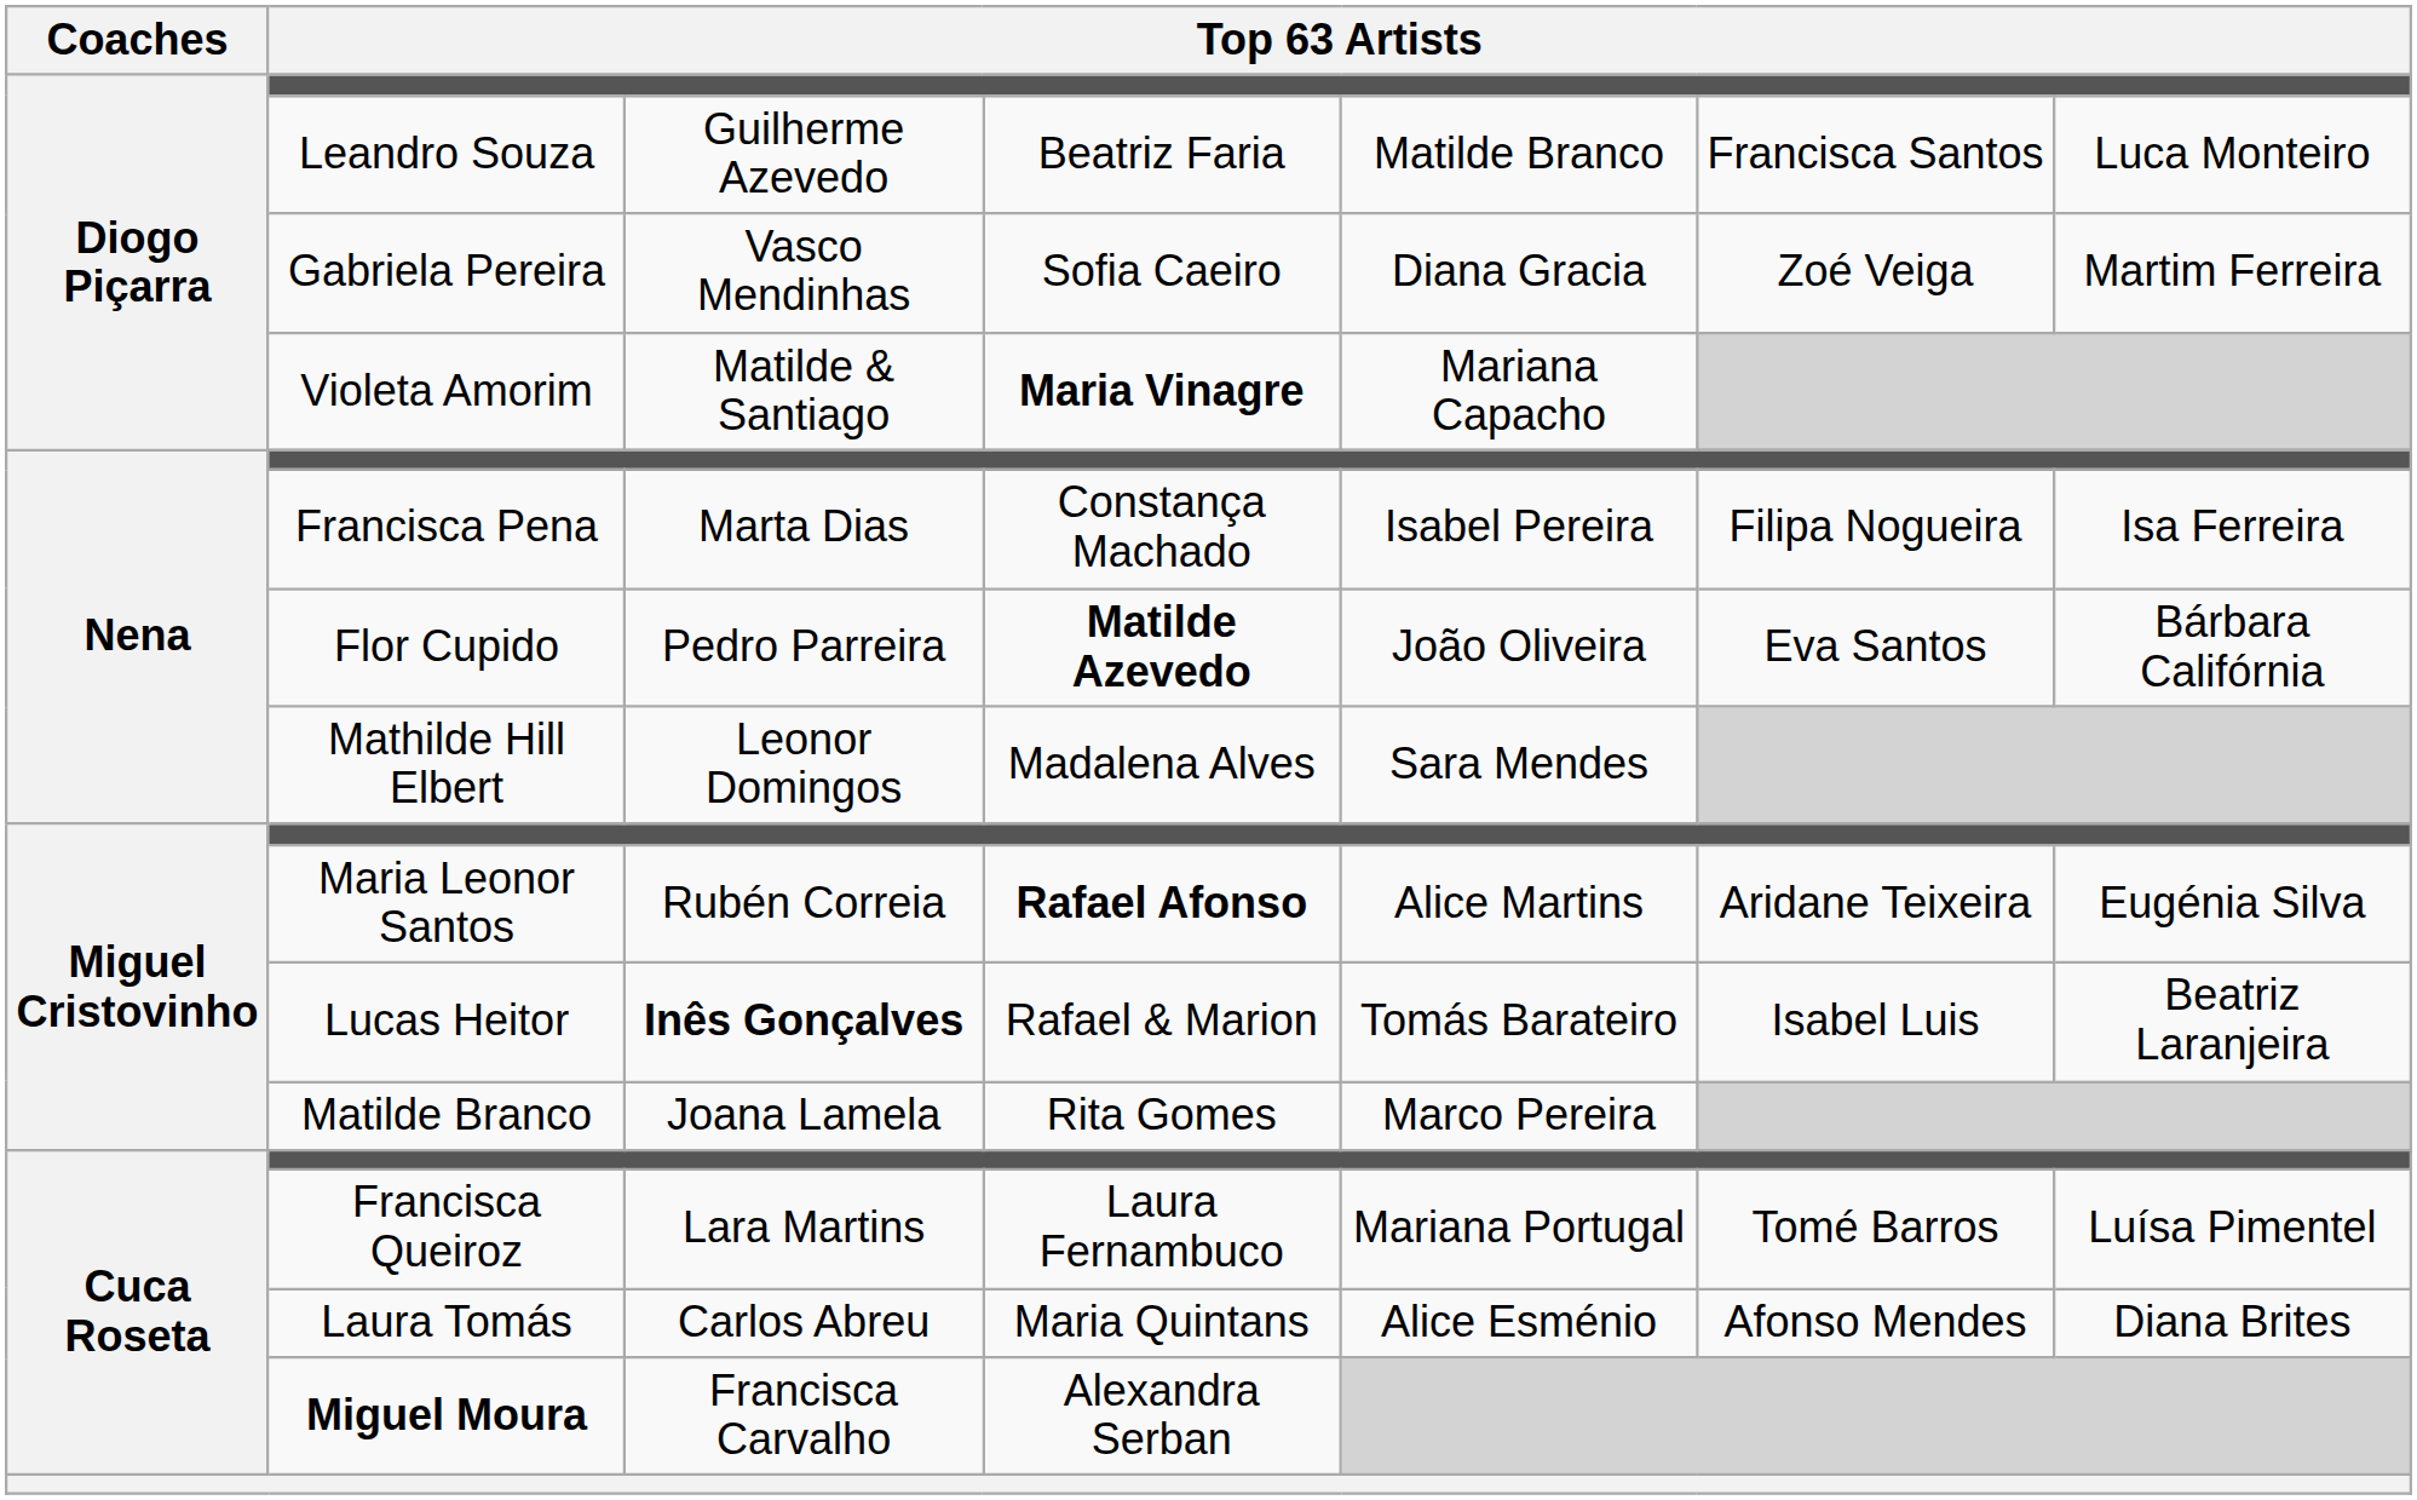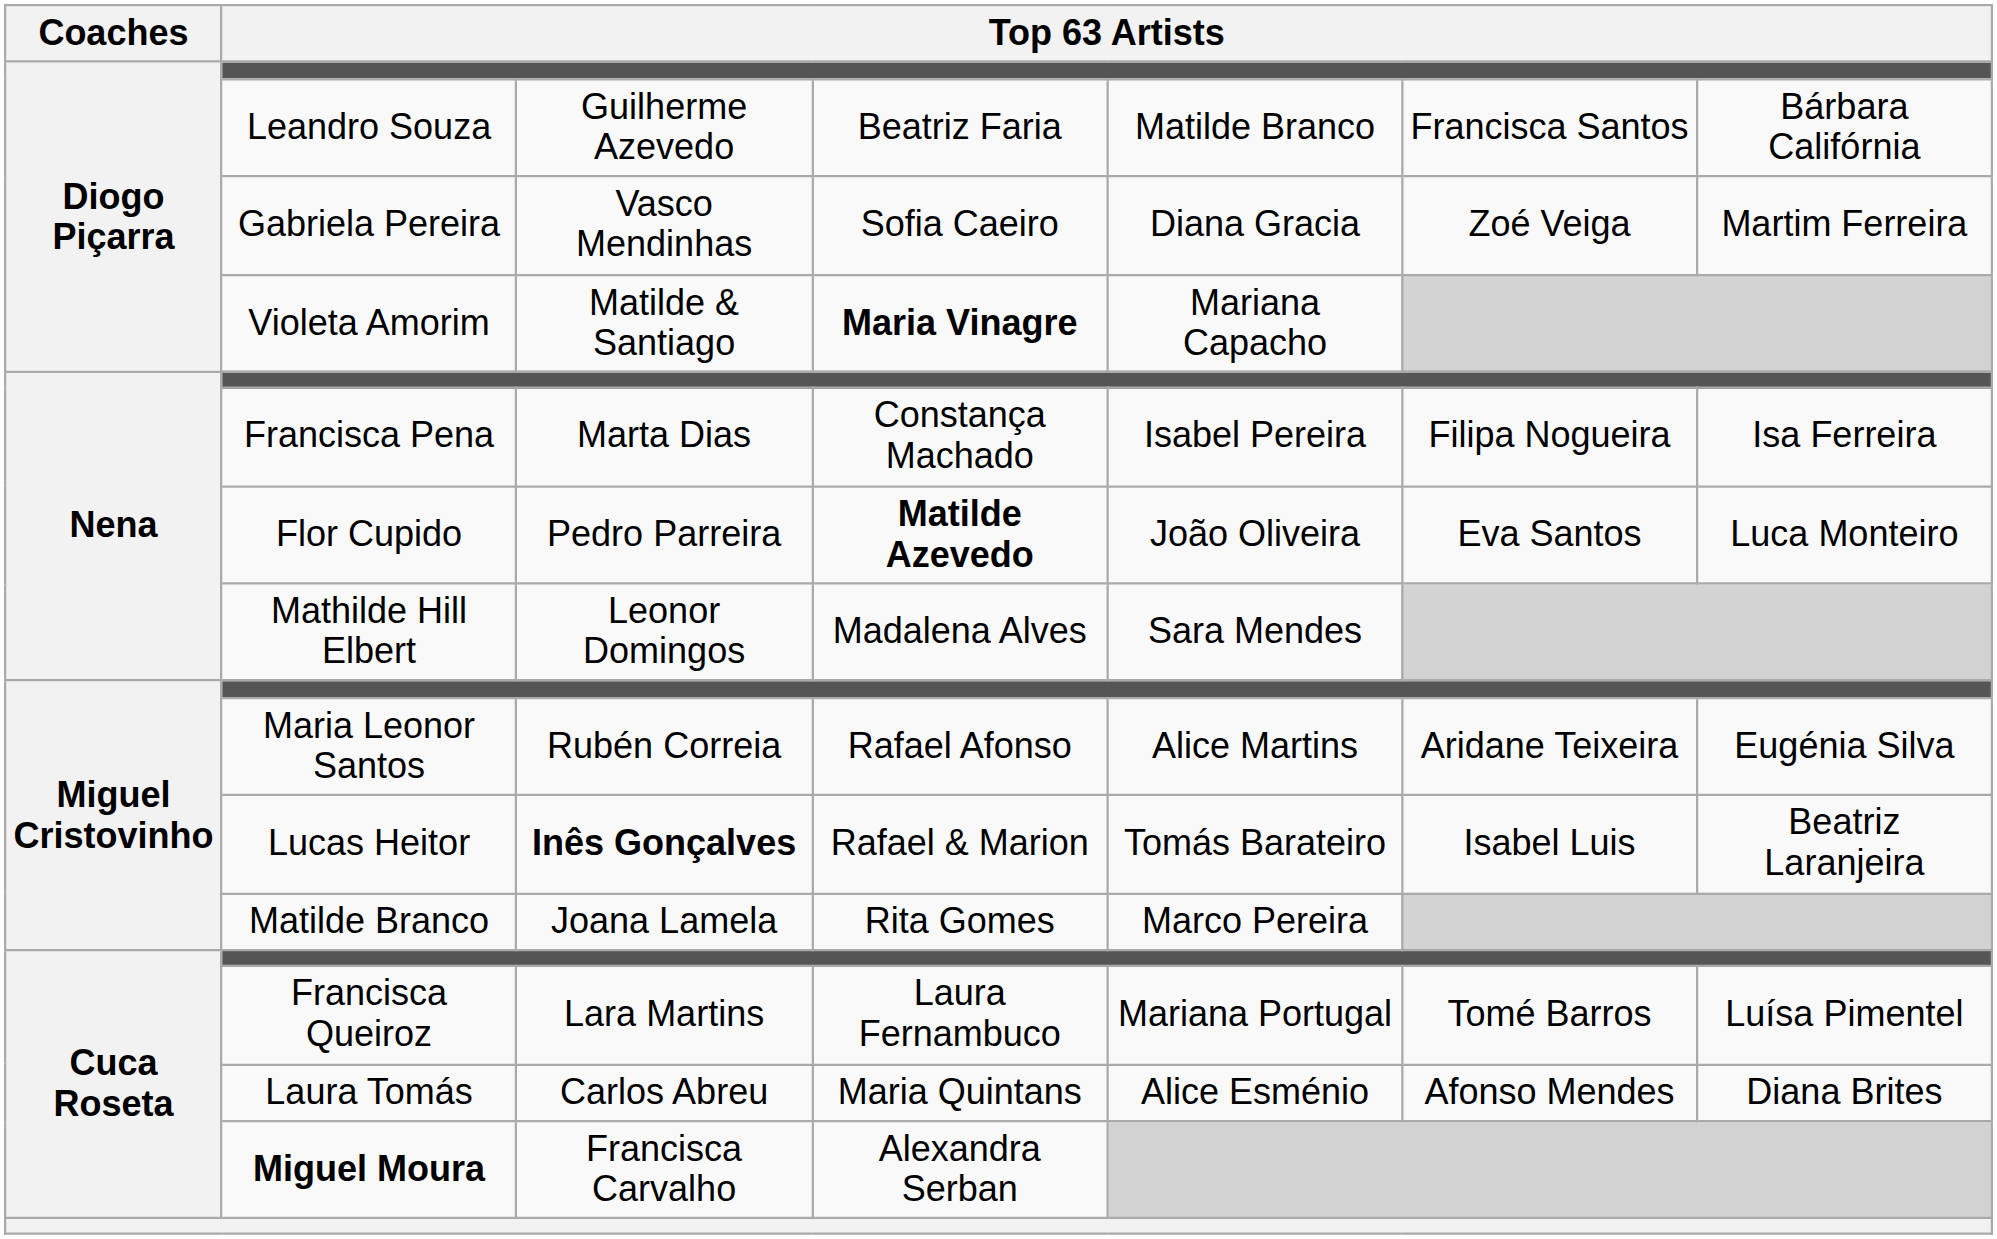 <table class="wikitable" style="text-align:center; width:100%">
 <tr>
 <th style="width:10%">Coaches</th>
 <th style="width:90%" colspan="6">Top 63 Artists</th>
 </tr>
 <tr>
 <th rowspan="4">Diogo Piçarra</th>
 <td colspan="6" style="background:#555"></td>
 </tr>
 <tr>
 <td>Leandro Souza</td>
 <td>Guilherme Azevedo</td>
 <td>Beatriz Faria</td>
 <td>Matilde Branco</td>
 <td>Francisca Santos</td>
-<td>Luca Monteiro</td>
+<td>Bárbara Califórnia</td>
 </tr>
 <tr>
 <td style="width:15%; background:#">Gabriela Pereira</td>
 <td style="width:15%; background:#">Vasco Mendinhas</td>
 <td style="width:15%; background:#">Sofia Caeiro</td>
 <td style="width:15%; background:#">Diana Gracia</td>
 <td style="width:15%; background:#">Zoé Veiga</td>
 <td style="width:15%; background:#">Martim Ferreira</td>
 </tr>
 <tr>
 <td style="width:15%; background:#">Violeta Amorim</td>
 <td style="width:15%; background:#">Matilde & Santiago</td>
 <td style="width:15%; background:#"><strong>Maria Vinagre</strong></td>
 <td style="width:15%; background:#">Mariana Capacho</td>
 <td colspan="2" style="background: lightgrey"></td>
 </tr>
 <tr>
 <th rowspan="4">Nena</th>
 <td colspan="6" style="background:#555"></td>
 </tr>
 <tr>
 <td>Francisca Pena</td>
 <td>Marta Dias</td>
 <td>Constança Machado</td>
 <td>Isabel Pereira</td>
 <td>Filipa Nogueira</td>
 <td>Isa Ferreira</td>
 </tr>
 <tr>
 <td>Flor Cupido</td>
 <td>Pedro Parreira</td>
 <td><strong>Matilde Azevedo</strong></td>
 <td>João Oliveira</td>
 <td>Eva Santos</td>
-<td>Bárbara Califórnia</td>
+<td>Luca Monteiro</td>
 </tr>
 <tr>
 <td>Mathilde Hill Elbert</td>
 <td>Leonor Domingos</td>
 <td>Madalena Alves</td>
 <td>Sara Mendes</td>
 <td colspan="2" style="background: lightgrey"></td>
 </tr>
 <tr>
 <th rowspan="4">Miguel Cristovinho</th>
 <td colspan="6" style="background:#555"></td>
 </tr>
 <tr>
 <td>Maria Leonor Santos</td>
 <td>Rubén Correia</td>
-<td><strong>Rafael Afonso</strong></td>
+<td>Rafael Afonso</td>
 <td>Alice Martins</td>
 <td>Aridane Teixeira</td>
 <td>Eugénia Silva</td>
 </tr>
 <tr>
 <td>Lucas Heitor</td>
 <td><strong>Inês Gonçalves</strong></td>
 <td>Rafael & Marion</td>
 <td>Tomás Barateiro</td>
 <td>Isabel Luis</td>
 <td>Beatriz Laranjeira</td>
 </tr>
 <tr>
 <td>Matilde Branco</td>
 <td>Joana Lamela</td>
 <td>Rita Gomes</td>
 <td>Marco Pereira</td>
 <td colspan="2" style="background: lightgrey"></td>
 </tr>
 <tr>
 <th rowspan="4">Cuca Roseta</th>
 <td colspan="6" style="background:#555"></td>
 </tr>
 <tr>
 <td>Francisca Queiroz</td>
 <td>Lara Martins</td>
 <td>Laura Fernambuco</td>
 <td>Mariana Portugal</td>
 <td>Tomé Barros</td>
 <td>Luísa Pimentel</td>
 </tr>
 <tr>
 <td>Laura Tomás</td>
 <td>Carlos Abreu</td>
 <td>Maria Quintans</td>
 <td>Alice Esménio</td>
 <td>Afonso Mendes</td>
 <td>Diana Brites</td>
 </tr>
 <tr>
 <td><strong>Miguel Moura</strong></td>
 <td>Francisca Carvalho</td>
 <td>Alexandra Serban</td>
 <td colspan="3" style="background: lightgrey"></td>
 </tr>
 <tr>
 <th style="font-size:90%; line-height:12px" colspan="7"></th>
 </tr>
 </table>
